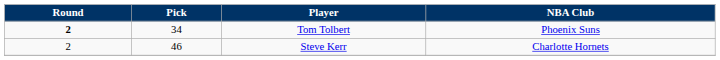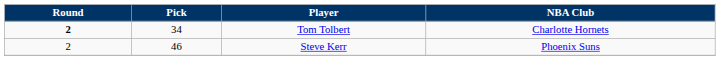 <table class="wikitable" width="84%">
 <tr align="center"  style="background:#003366;color:#FFFFFF;">
 <td><strong>Round</strong></td>
 <td><strong>Pick</strong></td>
 <td><strong>Player</strong></td>
 <td><strong>NBA Club</strong></td>
 </tr>
 <tr align="center" bgcolor="">
 <td><strong>2</strong></td>
 <td>34</td>
 <td><a href='#'>Tom Tolbert</a></td>
-<td><a href='#'>Phoenix Suns</a></td>
+<td><a href='#'>Charlotte Hornets</a></td>
 </tr>
 <tr align="center" bgcolor="">
 <td>2</td>
 <td>46</td>
 <td><a href='#'>Steve Kerr</a></td>
-<td><a href='#'>Charlotte Hornets</a></td>
+<td><a href='#'>Phoenix Suns</a></td>
 </tr>
 <tr align="center" bgcolor="">
 </tr>
 </table>
